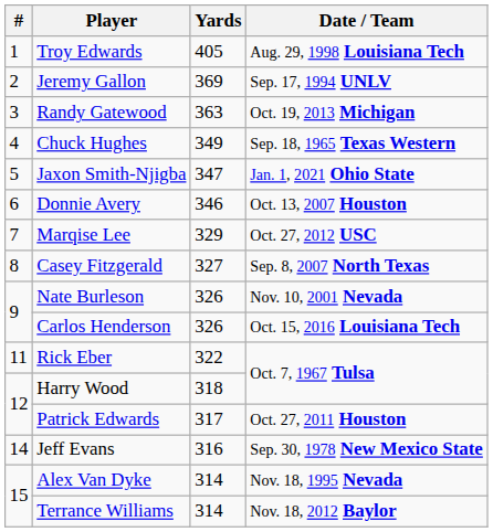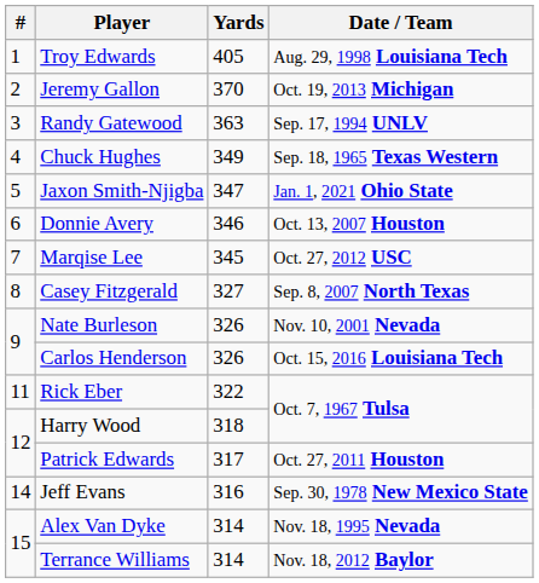 <table class="wikitable" style="font-size:90%; white-space: nowrap;">
 <tr>
 <th>#</th>
 <th>Player</th>
 <th>Yards</th>
 <th>Date / Team</th>
 </tr>
 <tr>
 <td>1</td>
 <td><a href='#'>Troy Edwards</a></td>
 <td>405</td>
 <td><small>Aug. 29, <a href='#'>1998</a></small> <strong><a href='#'>Louisiana Tech</a></strong></td>
 </tr>
 <tr>
 <td>2</td>
 <td><a href='#'>Jeremy Gallon</a></td>
-<td>369</td>
-<td><small>Sep. 17, <a href='#'>1994</a></small> <strong><a href='#'>UNLV</a></strong></td>
+<td>370</td>
+<td><small>Oct. 19, <a href='#'>2013</a></small> <strong><a href='#'>Michigan</a></strong></td>
 </tr>
 <tr>
 <td>3</td>
 <td><a href='#'>Randy Gatewood</a></td>
 <td>363</td>
-<td><small>Oct. 19, <a href='#'>2013</a></small> <strong><a href='#'>Michigan</a></strong></td>
+<td><small>Sep. 17, <a href='#'>1994</a></small> <strong><a href='#'>UNLV</a></strong></td>
 </tr>
 <tr>
 <td>4</td>
 <td><a href='#'>Chuck Hughes</a></td>
 <td>349</td>
 <td><small>Sep. 18, <a href='#'>1965</a></small> <strong><a href='#'>Texas Western</a></strong></td>
 </tr>
 <tr>
 <td>5</td>
 <td><a href='#'>Jaxon Smith-Njigba</a></td>
 <td>347</td>
 <td><small> <a href='#'>Jan. 1</a>, <a href='#'>2021</a></small> <strong><a href='#'>Ohio State</a></strong></td>
 </tr>
 <tr>
 <td>6</td>
 <td><a href='#'>Donnie Avery</a></td>
 <td>346</td>
 <td><small>Oct. 13, <a href='#'>2007</a></small> <strong><a href='#'>Houston</a></strong></td>
 </tr>
 <tr>
 <td>7</td>
 <td><a href='#'>Marqise Lee</a></td>
-<td>329</td>
+<td>345</td>
 <td><small>Oct. 27, <a href='#'>2012</a></small> <strong><a href='#'>USC</a></strong></td>
 </tr>
 <tr>
 <td>8</td>
 <td><a href='#'>Casey Fitzgerald</a></td>
 <td>327</td>
 <td><small>Sep. 8, <a href='#'>2007</a></small> <strong><a href='#'>North Texas</a></strong></td>
 </tr>
 <tr>
 <td rowspan=2>9</td>
 <td><a href='#'>Nate Burleson</a></td>
 <td>326</td>
 <td><small>Nov. 10, <a href='#'>2001</a></small> <strong><a href='#'>Nevada</a></strong></td>
 </tr>
 <tr>
 <td><a href='#'>Carlos Henderson</a></td>
 <td>326</td>
 <td><small>Oct. 15, <a href='#'>2016</a></small> <strong><a href='#'>Louisiana Tech</a></strong></td>
 </tr>
 <tr>
 <td>11</td>
 <td><a href='#'>Rick Eber</a></td>
 <td>322</td>
 <td rowspan=2><small>Oct. 7, <a href='#'>1967</a></small> <strong><a href='#'>Tulsa</a></strong></td>
 </tr>
 <tr>
 <td rowspan=2>12</td>
 <td>Harry Wood</td>
 <td>318</td>
 </tr>
 <tr>
 <td><a href='#'>Patrick Edwards</a></td>
 <td>317</td>
 <td><small>Oct. 27, <a href='#'>2011</a></small> <strong><a href='#'>Houston</a></strong></td>
 </tr>
 <tr>
 <td>14</td>
 <td>Jeff Evans</td>
 <td>316</td>
 <td><small>Sep. 30, <a href='#'>1978</a></small> <strong><a href='#'>New Mexico State</a></strong></td>
 </tr>
 <tr>
 <td rowspan=2>15</td>
 <td><a href='#'>Alex Van Dyke</a></td>
 <td>314</td>
 <td><small>Nov. 18, <a href='#'>1995</a></small> <strong><a href='#'>Nevada</a></strong></td>
 </tr>
 <tr>
 <td><a href='#'>Terrance Williams</a></td>
 <td>314</td>
 <td><small>Nov. 18, <a href='#'>2012</a></small> <strong><a href='#'>Baylor</a></strong></td>
 </tr>
 </table>
